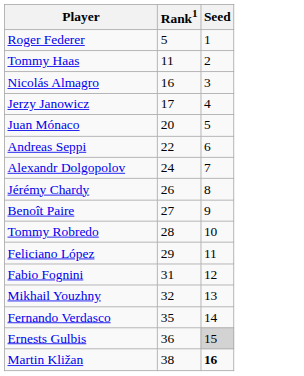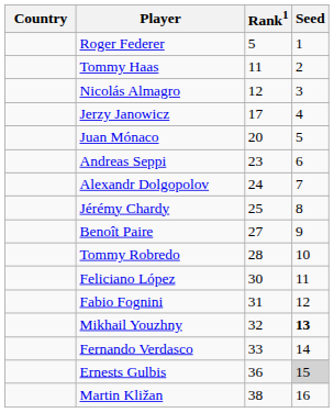 <table class="sortable wikitable">
 <tr>
+<th width="70">Country</th>
 <th width="175">Player</th>
 <th>Rank<sup>1</sup></th>
 <th>Seed</th>
 </tr>
 <tr>
+<td></td>
 <td><a href='#'>Roger Federer</a></td>
 <td>5</td>
 <td>1</td>
 </tr>
 <tr>
+<td></td>
 <td><a href='#'>Tommy Haas</a></td>
 <td>11</td>
 <td>2</td>
 </tr>
 <tr>
+<td></td>
 <td><a href='#'>Nicolás Almagro</a></td>
-<td>16</td>
+<td>12</td>
 <td>3</td>
 </tr>
 <tr>
+<td></td>
 <td><a href='#'>Jerzy Janowicz</a></td>
 <td>17</td>
 <td>4</td>
 </tr>
 <tr>
+<td></td>
 <td><a href='#'>Juan Mónaco</a></td>
 <td>20</td>
 <td>5</td>
 </tr>
 <tr>
+<td></td>
 <td><a href='#'>Andreas Seppi</a></td>
-<td>22</td>
+<td>23</td>
 <td>6</td>
 </tr>
 <tr>
+<td></td>
 <td><a href='#'>Alexandr Dolgopolov</a></td>
 <td>24</td>
 <td>7</td>
 </tr>
 <tr>
+<td></td>
 <td><a href='#'>Jérémy Chardy</a></td>
-<td>26</td>
+<td>25</td>
 <td>8</td>
 </tr>
 <tr>
+<td></td>
 <td><a href='#'>Benoît Paire</a></td>
 <td>27</td>
 <td>9</td>
 </tr>
 <tr>
+<td></td>
 <td><a href='#'>Tommy Robredo</a></td>
 <td>28</td>
 <td>10</td>
 </tr>
 <tr>
+<td></td>
 <td><a href='#'>Feliciano López</a></td>
-<td>29</td>
+<td>30</td>
 <td>11</td>
 </tr>
 <tr>
+<td></td>
 <td><a href='#'>Fabio Fognini</a></td>
 <td>31</td>
 <td>12</td>
 </tr>
 <tr>
+<td></td>
 <td><a href='#'>Mikhail Youzhny</a></td>
 <td>32</td>
-<td>13</td>
+<td><strong>13</strong></td>
 </tr>
 <tr>
+<td></td>
 <td><a href='#'>Fernando Verdasco</a></td>
-<td>35</td>
+<td>33</td>
 <td>14</td>
 </tr>
 <tr>
+<td></td>
 <td><a href='#'>Ernests Gulbis</a></td>
 <td>36</td>
 <td style="background: lightgrey;">15</td>
 </tr>
 <tr>
+<td></td>
 <td><a href='#'>Martin Kližan</a></td>
 <td>38</td>
-<td><strong>16</strong></td>
+<td>16</td>
 </tr>
 </table>
